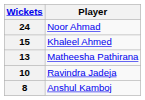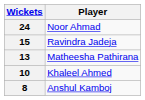 <table class="wikitable">
 <tr>
 <th scope=col><a href='#'>Wickets</a></th>
 <th scope=col>Player</th>
 </tr>
 <tr>
 <th scope=row>24</th>
 <td><a href='#'>Noor Ahmad</a></td>
 </tr>
 <tr>
 <th scope=row>15</th>
-<td><a href='#'>Khaleel Ahmed</a></td>
+<td><a href='#'>Ravindra Jadeja</a></td>
 </tr>
 <tr>
 <th scope=row>13</th>
 <td><a href='#'>Matheesha Pathirana</a></td>
 </tr>
 <tr>
 <th scope=row>10</th>
-<td><a href='#'>Ravindra Jadeja</a></td>
+<td><a href='#'>Khaleel Ahmed</a></td>
 </tr>
 <tr>
 <th scope=row>8</th>
 <td><a href='#'>Anshul Kamboj</a></td>
 </tr>
 </table>
